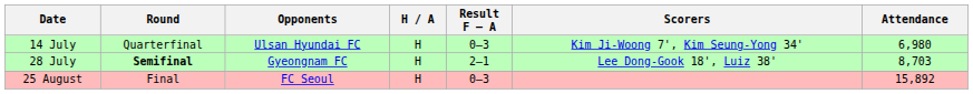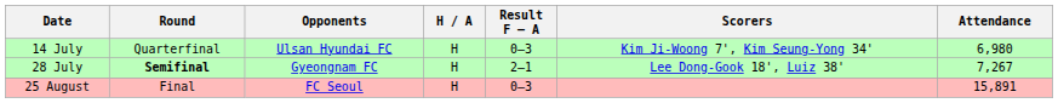 <table class="wikitable" style="text-align:center; width:90%">
 <tr>
 <th>Date</th>
 <th>Round</th>
 <th>Opponents</th>
 <th>H / A</th>
 <th>Result<br>F – A</th>
 <th>Scorers</th>
 <th>Attendance</th>
 </tr>
 <tr style="background:#bbffbb;">
 <td>14 July</td>
 <td>Quarterfinal</td>
 <td><a href='#'>Ulsan Hyundai FC</a></td>
 <td>H</td>
 <td>0–3</td>
 <td><a href='#'>Kim Ji-Woong</a> 7', <a href='#'>Kim Seung-Yong</a> 34'</td>
 <td>6,980</td>
 </tr>
 <tr style="background:#bbffbb;">
 <td>28 July</td>
 <td><strong>Semifinal</strong></td>
 <td><a href='#'>Gyeongnam FC</a></td>
 <td>H</td>
 <td>2–1</td>
 <td><a href='#'>Lee Dong-Gook</a> 18', <a href='#'>Luiz</a> 38'</td>
-<td>8,703</td>
+<td>7,267</td>
 </tr>
 <tr style="background:#ffbbbb;">
 <td>25 August</td>
 <td>Final</td>
 <td><a href='#'>FC Seoul</a></td>
 <td>H</td>
 <td>0–3</td>
 <td></td>
-<td>15,892</td>
+<td>15,891</td>
 </tr>
 </table>
